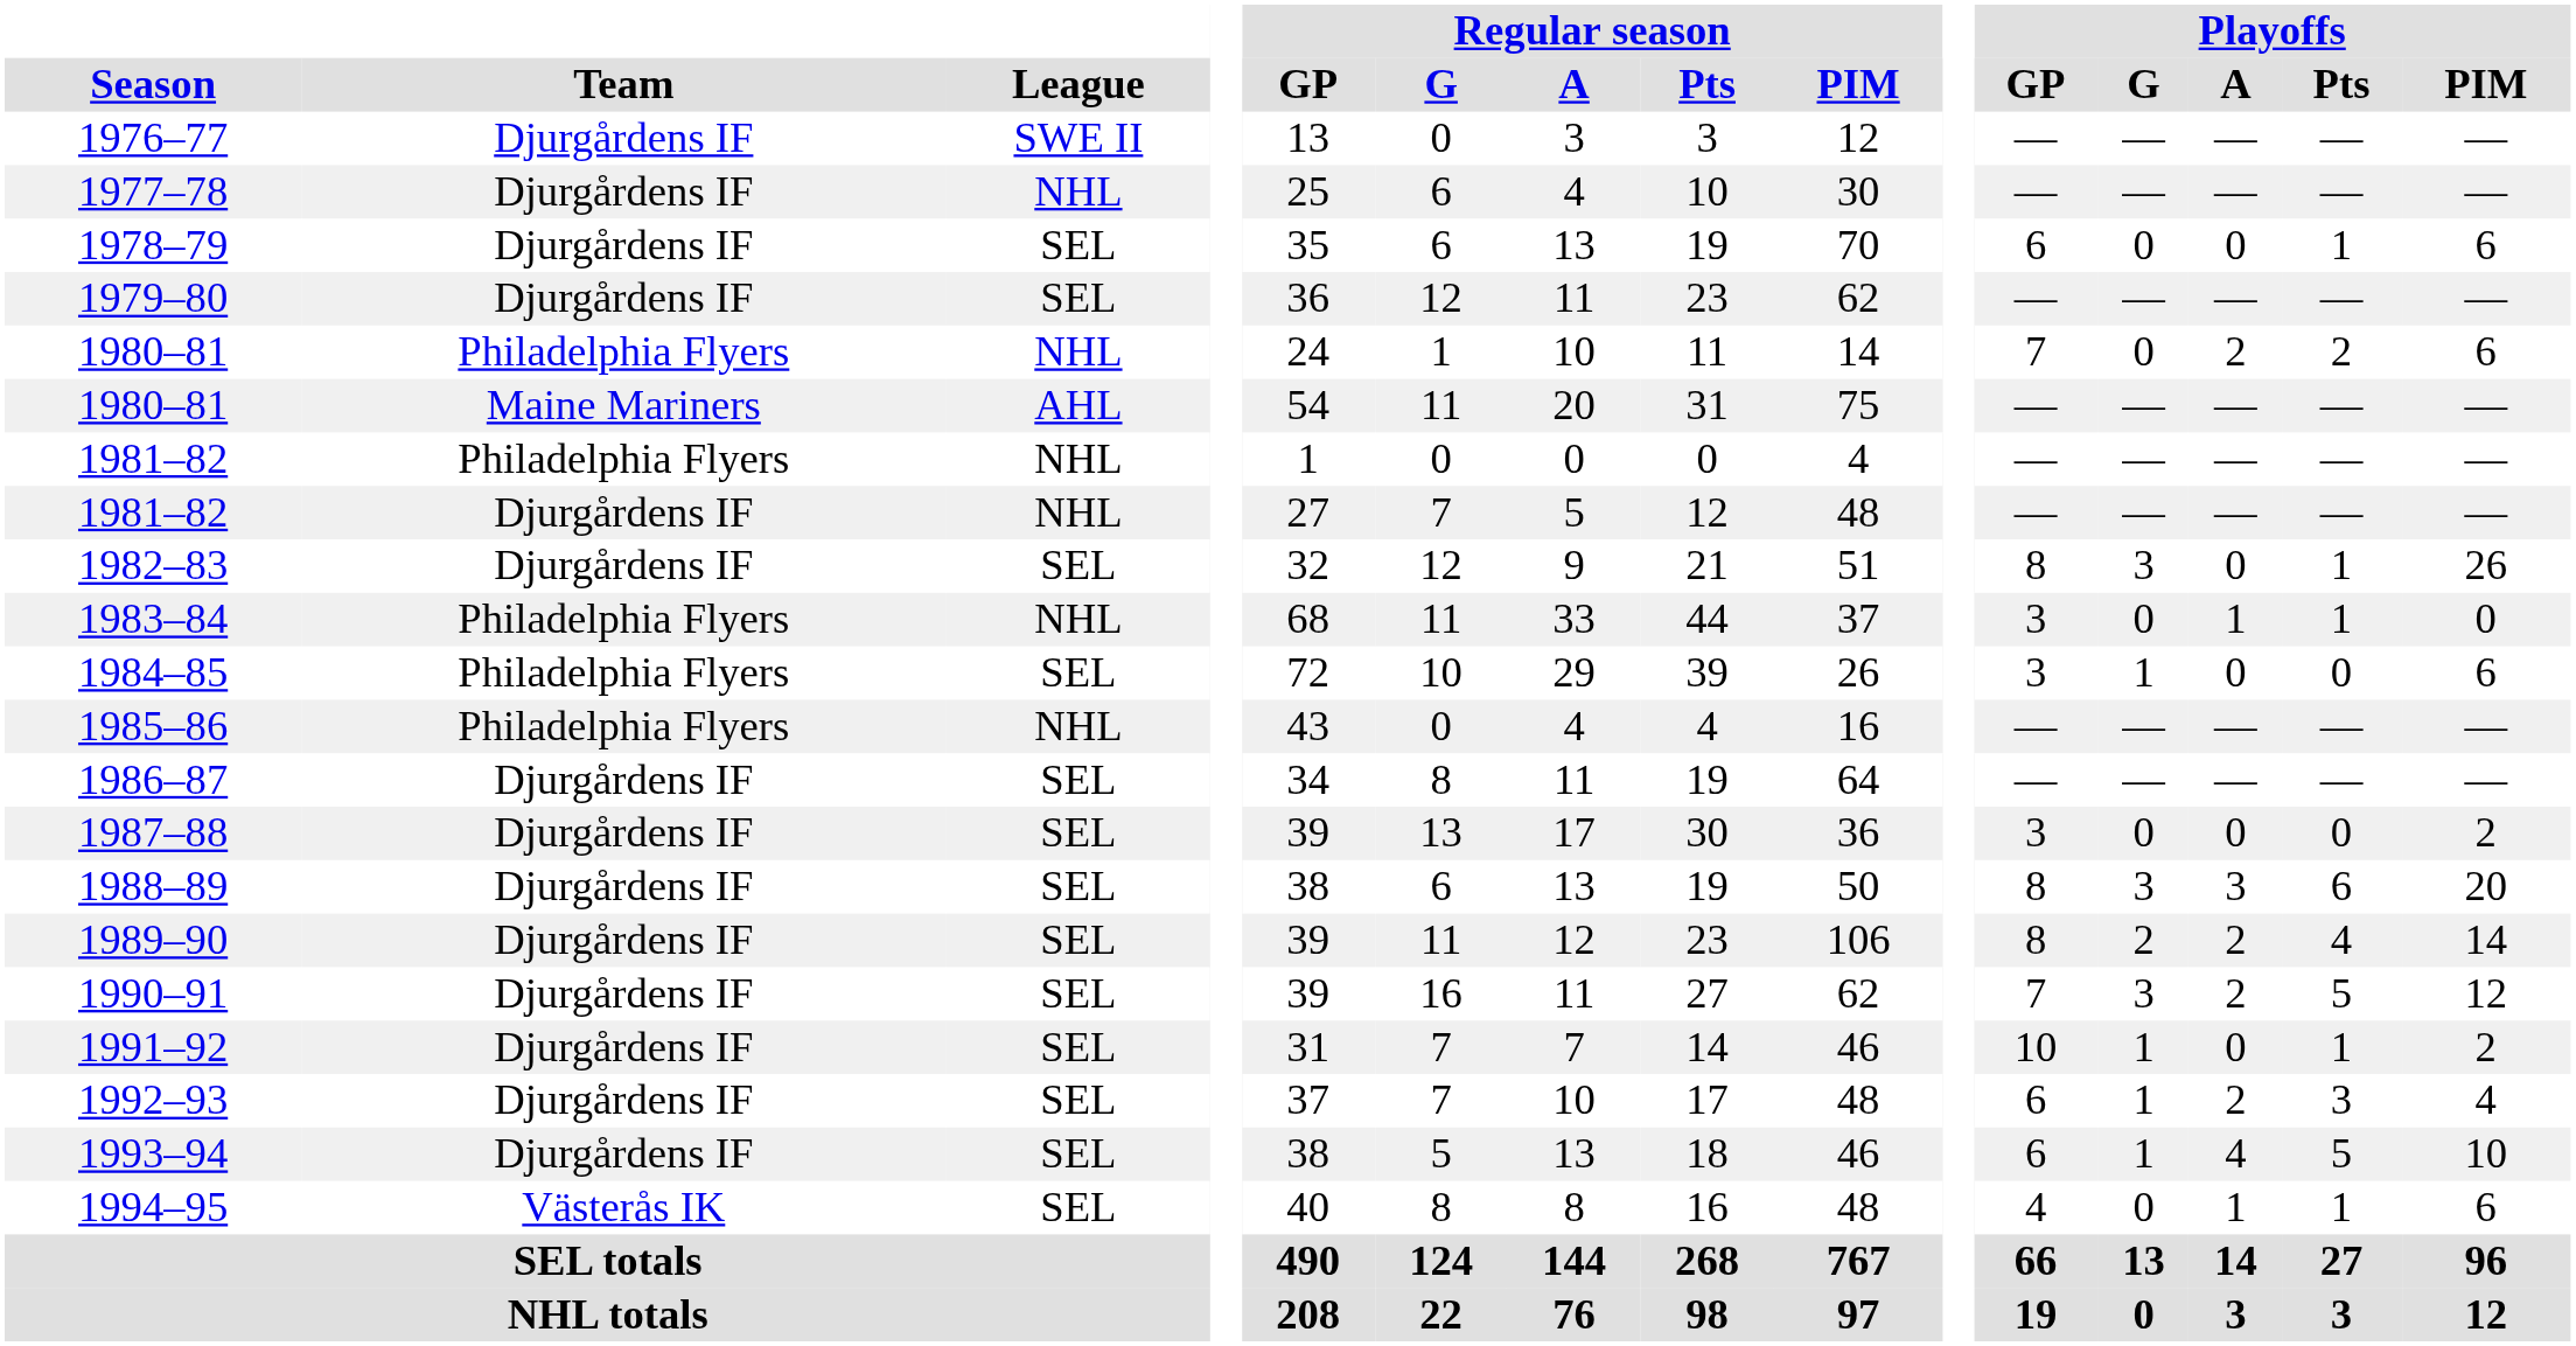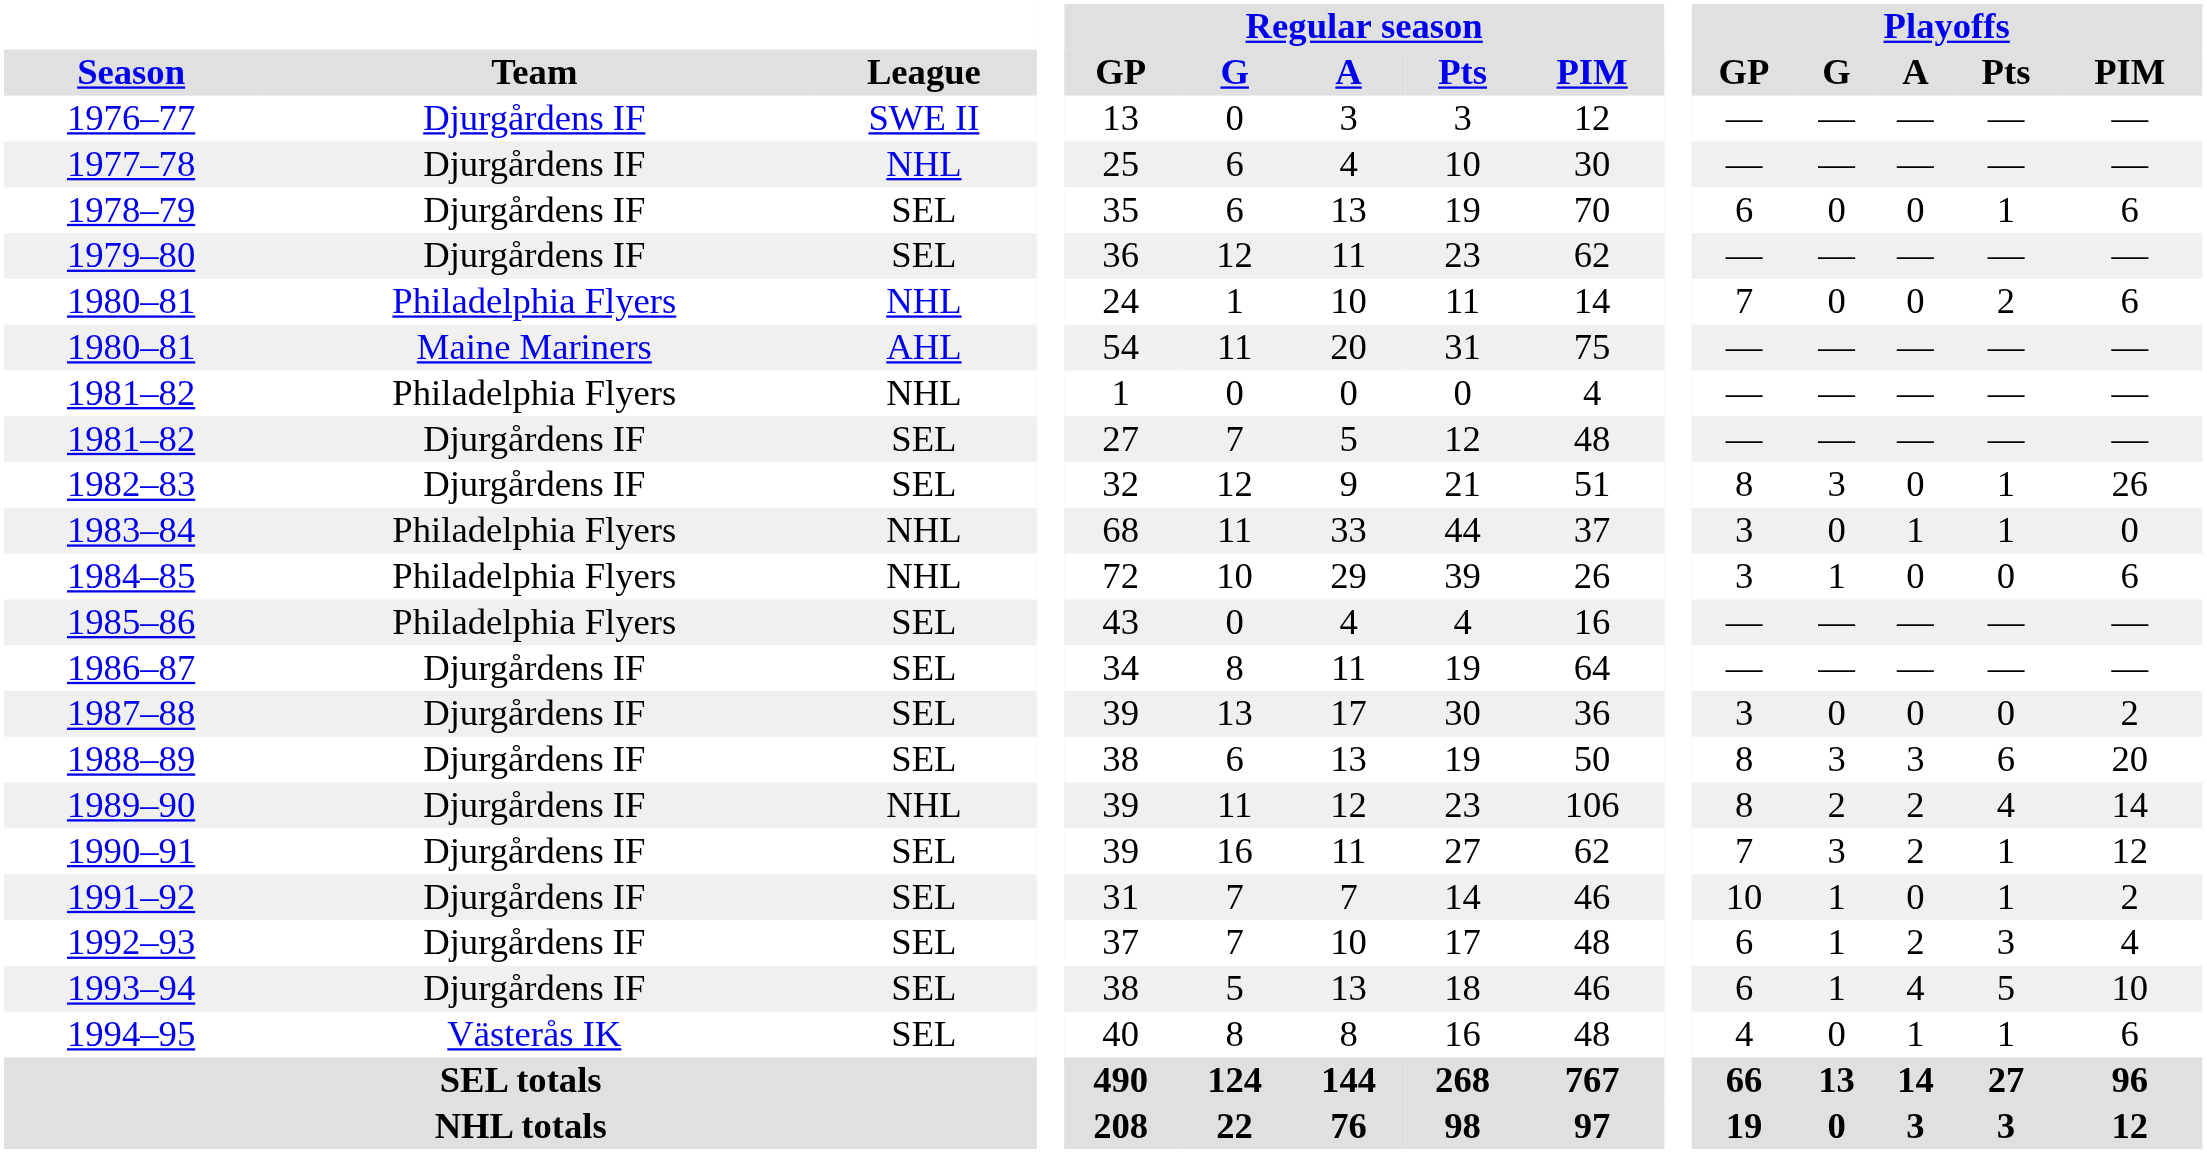 <table border="0" cellpadding="1" cellspacing="0" style="text-align:center; width:60em">
 <tr bgcolor="#e0e0e0">
 <th colspan="3" bgcolor="#ffffff"> </th>
 <th rowspan="99" bgcolor="#ffffff"> </th>
 <th colspan="5"><a href='#'>Regular season</a></th>
 <th rowspan="99" bgcolor="#ffffff"> </th>
 <th colspan="5"><a href='#'>Playoffs</a></th>
 </tr>
 <tr bgcolor="#e0e0e0">
 <th><a href='#'>Season</a></th>
 <th>Team</th>
 <th>League</th>
 <th>GP</th>
 <th><a href='#'>G</a></th>
 <th><a href='#'>A</a></th>
 <th><a href='#'>Pts</a></th>
 <th><a href='#'>PIM</a></th>
 <th>GP</th>
 <th>G</th>
 <th>A</th>
 <th>Pts</th>
 <th>PIM</th>
 </tr>
 <tr>
 <td><a href='#'>1976–77</a></td>
 <td><a href='#'>Djurgårdens IF</a></td>
 <td><a href='#'>SWE II</a></td>
 <td>13</td>
 <td>0</td>
 <td>3</td>
 <td>3</td>
 <td>12</td>
 <td>—</td>
 <td>—</td>
 <td>—</td>
 <td>—</td>
 <td>—</td>
 </tr>
 <tr bgcolor="#f0f0f0">
 <td><a href='#'>1977–78</a></td>
 <td>Djurgårdens IF</td>
 <td><a href='#'>NHL</a></td>
 <td>25</td>
 <td>6</td>
 <td>4</td>
 <td>10</td>
 <td>30</td>
 <td>—</td>
 <td>—</td>
 <td>—</td>
 <td>—</td>
 <td>—</td>
 </tr>
 <tr>
 <td><a href='#'>1978–79</a></td>
 <td>Djurgårdens IF</td>
 <td>SEL</td>
 <td>35</td>
 <td>6</td>
 <td>13</td>
 <td>19</td>
 <td>70</td>
 <td>6</td>
 <td>0</td>
 <td>0</td>
 <td>1</td>
 <td>6</td>
 </tr>
 <tr bgcolor="#f0f0f0">
 <td><a href='#'>1979–80</a></td>
 <td>Djurgårdens IF</td>
 <td>SEL</td>
 <td>36</td>
 <td>12</td>
 <td>11</td>
 <td>23</td>
 <td>62</td>
 <td>—</td>
 <td>—</td>
 <td>—</td>
 <td>—</td>
 <td>—</td>
 </tr>
 <tr>
 <td><a href='#'>1980–81</a></td>
 <td><a href='#'>Philadelphia Flyers</a></td>
 <td><a href='#'>NHL</a></td>
 <td>24</td>
 <td>1</td>
 <td>10</td>
 <td>11</td>
 <td>14</td>
 <td>7</td>
 <td>0</td>
-<td>2</td>
+<td>0</td>
 <td>2</td>
 <td>6</td>
 </tr>
 <tr bgcolor="#f0f0f0">
 <td><a href='#'>1980–81</a></td>
 <td><a href='#'>Maine Mariners</a></td>
 <td><a href='#'>AHL</a></td>
 <td>54</td>
 <td>11</td>
 <td>20</td>
 <td>31</td>
 <td>75</td>
 <td>—</td>
 <td>—</td>
 <td>—</td>
 <td>—</td>
 <td>—</td>
 </tr>
 <tr>
 <td><a href='#'>1981–82</a></td>
 <td>Philadelphia Flyers</td>
 <td>NHL</td>
 <td>1</td>
 <td>0</td>
 <td>0</td>
 <td>0</td>
 <td>4</td>
 <td>—</td>
 <td>—</td>
 <td>—</td>
 <td>—</td>
 <td>—</td>
 </tr>
 <tr bgcolor="#f0f0f0">
 <td><a href='#'>1981–82</a></td>
 <td>Djurgårdens IF</td>
-<td>NHL</td>
+<td>SEL</td>
 <td>27</td>
 <td>7</td>
 <td>5</td>
 <td>12</td>
 <td>48</td>
 <td>—</td>
 <td>—</td>
 <td>—</td>
 <td>—</td>
 <td>—</td>
 </tr>
 <tr>
 <td><a href='#'>1982–83</a></td>
 <td>Djurgårdens IF</td>
 <td>SEL</td>
 <td>32</td>
 <td>12</td>
 <td>9</td>
 <td>21</td>
 <td>51</td>
 <td>8</td>
 <td>3</td>
 <td>0</td>
 <td>1</td>
 <td>26</td>
 </tr>
 <tr bgcolor="#f0f0f0">
 <td><a href='#'>1983–84</a></td>
 <td>Philadelphia Flyers</td>
 <td>NHL</td>
 <td>68</td>
 <td>11</td>
 <td>33</td>
 <td>44</td>
 <td>37</td>
 <td>3</td>
 <td>0</td>
 <td>1</td>
 <td>1</td>
 <td>0</td>
 </tr>
 <tr>
 <td><a href='#'>1984–85</a></td>
 <td>Philadelphia Flyers</td>
-<td>SEL</td>
+<td>NHL</td>
 <td>72</td>
 <td>10</td>
 <td>29</td>
 <td>39</td>
 <td>26</td>
 <td>3</td>
 <td>1</td>
 <td>0</td>
 <td>0</td>
 <td>6</td>
 </tr>
 <tr bgcolor="#f0f0f0">
 <td><a href='#'>1985–86</a></td>
 <td>Philadelphia Flyers</td>
-<td>NHL</td>
+<td>SEL</td>
 <td>43</td>
 <td>0</td>
 <td>4</td>
 <td>4</td>
 <td>16</td>
 <td>—</td>
 <td>—</td>
 <td>—</td>
 <td>—</td>
 <td>—</td>
 </tr>
 <tr>
 <td><a href='#'>1986–87</a></td>
 <td>Djurgårdens IF</td>
 <td>SEL</td>
 <td>34</td>
 <td>8</td>
 <td>11</td>
 <td>19</td>
 <td>64</td>
 <td>—</td>
 <td>—</td>
 <td>—</td>
 <td>—</td>
 <td>—</td>
 </tr>
 <tr bgcolor="#f0f0f0">
 <td><a href='#'>1987–88</a></td>
 <td>Djurgårdens IF</td>
 <td>SEL</td>
 <td>39</td>
 <td>13</td>
 <td>17</td>
 <td>30</td>
 <td>36</td>
 <td>3</td>
 <td>0</td>
 <td>0</td>
 <td>0</td>
 <td>2</td>
 </tr>
 <tr>
 <td><a href='#'>1988–89</a></td>
 <td>Djurgårdens IF</td>
 <td>SEL</td>
 <td>38</td>
 <td>6</td>
 <td>13</td>
 <td>19</td>
 <td>50</td>
 <td>8</td>
 <td>3</td>
 <td>3</td>
 <td>6</td>
 <td>20</td>
 </tr>
 <tr bgcolor="#f0f0f0">
 <td><a href='#'>1989–90</a></td>
 <td>Djurgårdens IF</td>
-<td>SEL</td>
+<td>NHL</td>
 <td>39</td>
 <td>11</td>
 <td>12</td>
 <td>23</td>
 <td>106</td>
 <td>8</td>
 <td>2</td>
 <td>2</td>
 <td>4</td>
 <td>14</td>
 </tr>
 <tr>
 <td><a href='#'>1990–91</a></td>
 <td>Djurgårdens IF</td>
 <td>SEL</td>
 <td>39</td>
 <td>16</td>
 <td>11</td>
 <td>27</td>
 <td>62</td>
 <td>7</td>
 <td>3</td>
 <td>2</td>
-<td>5</td>
+<td>1</td>
 <td>12</td>
 </tr>
 <tr bgcolor="#f0f0f0">
 <td><a href='#'>1991–92</a></td>
 <td>Djurgårdens IF</td>
 <td>SEL</td>
 <td>31</td>
 <td>7</td>
 <td>7</td>
 <td>14</td>
 <td>46</td>
 <td>10</td>
 <td>1</td>
 <td>0</td>
 <td>1</td>
 <td>2</td>
 </tr>
 <tr>
 <td><a href='#'>1992–93</a></td>
 <td>Djurgårdens IF</td>
 <td>SEL</td>
 <td>37</td>
 <td>7</td>
 <td>10</td>
 <td>17</td>
 <td>48</td>
 <td>6</td>
 <td>1</td>
 <td>2</td>
 <td>3</td>
 <td>4</td>
 </tr>
 <tr bgcolor="#f0f0f0">
 <td><a href='#'>1993–94</a></td>
 <td>Djurgårdens IF</td>
 <td>SEL</td>
 <td>38</td>
 <td>5</td>
 <td>13</td>
 <td>18</td>
 <td>46</td>
 <td>6</td>
 <td>1</td>
 <td>4</td>
 <td>5</td>
 <td>10</td>
 </tr>
 <tr>
 <td><a href='#'>1994–95</a></td>
 <td><a href='#'>Västerås IK</a></td>
 <td>SEL</td>
 <td>40</td>
 <td>8</td>
 <td>8</td>
 <td>16</td>
 <td>48</td>
 <td>4</td>
 <td>0</td>
 <td>1</td>
 <td>1</td>
 <td>6</td>
 </tr>
 <tr bgcolor="#e0e0e0">
 <th colspan="3">SEL totals</th>
 <th>490</th>
 <th>124</th>
 <th>144</th>
 <th>268</th>
 <th>767</th>
 <th>66</th>
 <th>13</th>
 <th>14</th>
 <th>27</th>
 <th>96</th>
 </tr>
 <tr bgcolor="#e0e0e0">
 <th colspan="3">NHL totals</th>
 <th>208</th>
 <th>22</th>
 <th>76</th>
 <th>98</th>
 <th>97</th>
 <th>19</th>
 <th>0</th>
 <th>3</th>
 <th>3</th>
 <th>12</th>
 </tr>
 </table>
